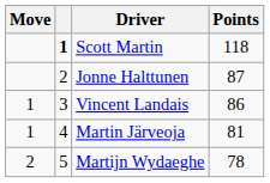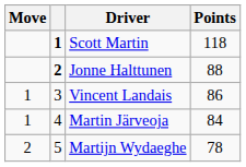 <table class="wikitable" style="font-size:85%;">
 <tr>
 <th>Move</th>
 <th></th>
 <th>Driver</th>
 <th>Points</th>
 </tr>
 <tr>
 <td align="center"></td>
 <td align="center"><strong>1</strong></td>
 <td><a href='#'>Scott Martin</a></td>
 <td align="center">118</td>
 </tr>
 <tr>
 <td align="center"></td>
-<td align="center">2</td>
+<td align="center"><strong>2</strong></td>
 <td><a href='#'>Jonne Halttunen</a></td>
-<td align="center">87</td>
+<td align="center">88</td>
 </tr>
 <tr>
 <td align="center"> 1</td>
 <td align="center">3</td>
 <td><a href='#'>Vincent Landais</a></td>
 <td align="center">86</td>
 </tr>
 <tr>
 <td align="center"> 1</td>
 <td align="center">4</td>
 <td><a href='#'>Martin Järveoja</a></td>
-<td align="center">81</td>
+<td align="center">84</td>
 </tr>
 <tr>
 <td align="center"> 2</td>
 <td align="center">5</td>
 <td><a href='#'>Martijn Wydaeghe</a></td>
 <td align="center">78</td>
 </tr>
 </table>
